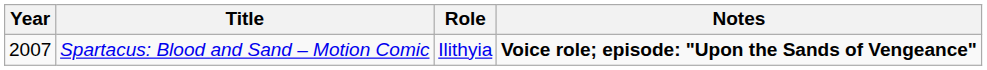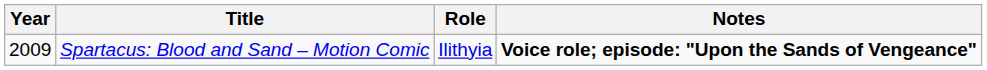 <table class="wikitable">
 <tr>
 <th>Year</th>
 <th>Title</th>
 <th>Role</th>
 <th class="unsortable">Notes</th>
 </tr>
 <tr>
-<td>2007</td>
+<td>2009</td>
 <td><em><a href='#'>Spartacus: Blood and Sand – Motion Comic</a></em></td>
 <td><a href='#'>Ilithyia</a></td>
 <td><strong>Voice role; episode: "Upon the Sands of Vengeance"</strong></td>
 </tr>
 </table>
